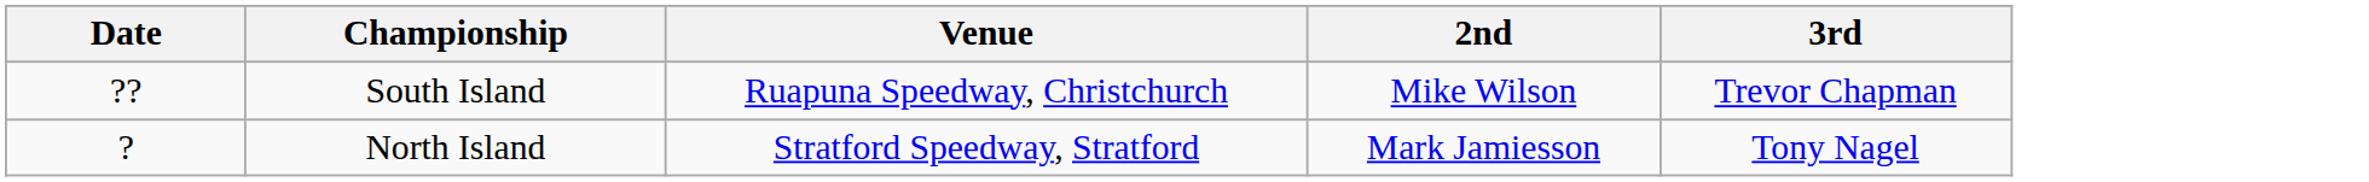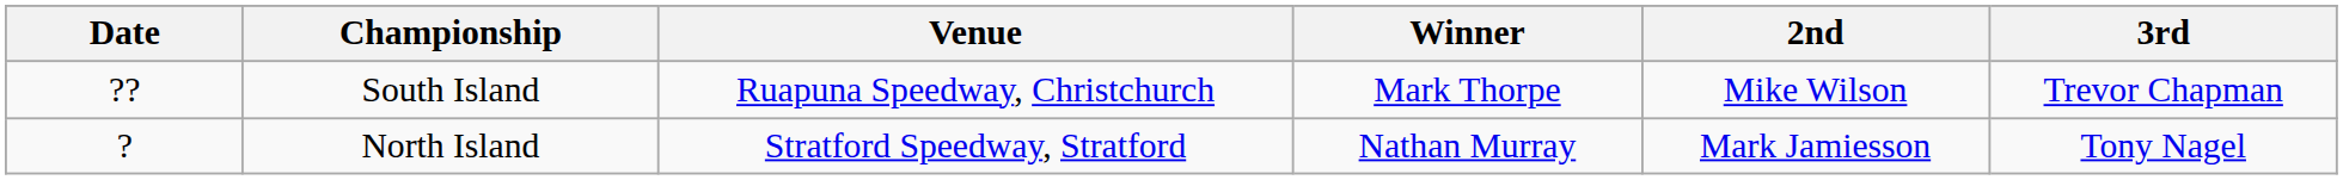 <table class="wikitable" style="text-align:center">
 <tr>
 <th width=100>Date</th>
 <th width=180>Championship</th>
 <th width=280>Venue</th>
+<th width=150>Winner</th>
 <th width=150>2nd</th>
 <th width=150>3rd</th>
 </tr>
 <tr>
 <td align=center>??</td>
 <td>South Island</td>
 <td><a href='#'>Ruapuna Speedway</a>, <a href='#'>Christchurch</a></td>
+<td><a href='#'>Mark Thorpe</a></td>
 <td><a href='#'>Mike Wilson</a></td>
 <td><a href='#'>Trevor Chapman</a></td>
 </tr>
 <tr>
 <td align=center>?</td>
 <td>North Island</td>
 <td><a href='#'>Stratford Speedway</a>, <a href='#'>Stratford</a></td>
+<td><a href='#'>Nathan Murray</a></td>
 <td><a href='#'>Mark Jamiesson</a></td>
 <td><a href='#'>Tony Nagel</a></td>
 </tr>
 </table>
